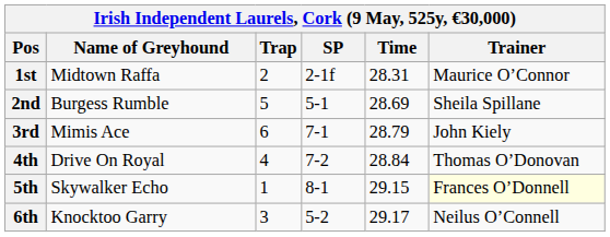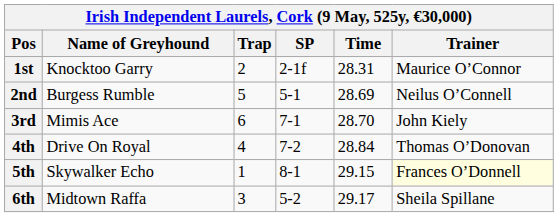 <table class="wikitable">
 <tr>
 <th colspan="6"><a href='#'>Irish Independent Laurels</a>, <a href='#'>Cork</a> (9 May, 525y, €30,000)</th>
 </tr>
 <tr>
 <th width=30>Pos</th>
 <th width=180>Name of Greyhound</th>
 <th width=30>Trap</th>
 <th width=50>SP</th>
 <th width=50>Time</th>
 <th width=150>Trainer</th>
 </tr>
 <tr>
 <th>1st</th>
-<td>Midtown Raffa</td>
+<td>Knocktoo Garry</td>
 <td>2</td>
 <td>2-1f</td>
 <td>28.31</td>
 <td>Maurice O’Connor</td>
 </tr>
 <tr>
 <th>2nd</th>
 <td>Burgess Rumble</td>
 <td>5</td>
 <td>5-1</td>
 <td>28.69</td>
-<td>Sheila Spillane</td>
+<td>Neilus O’Connell</td>
 </tr>
 <tr>
 <th>3rd</th>
 <td>Mimis Ace</td>
 <td>6</td>
 <td>7-1</td>
-<td>28.79</td>
+<td>28.70</td>
 <td>John Kiely</td>
 </tr>
 <tr>
 <th>4th</th>
 <td>Drive On Royal</td>
 <td>4</td>
 <td>7-2</td>
 <td>28.84</td>
 <td>Thomas O’Donovan</td>
 </tr>
 <tr>
 <th>5th</th>
 <td>Skywalker Echo</td>
 <td>1</td>
 <td>8-1</td>
 <td>29.15</td>
 <td style="background: lightyellow;">Frances O’Donnell</td>
 </tr>
 <tr>
 <th>6th</th>
-<td>Knocktoo Garry</td>
+<td>Midtown Raffa</td>
 <td>3</td>
 <td>5-2</td>
 <td>29.17</td>
-<td>Neilus O’Connell</td>
+<td>Sheila Spillane</td>
 </tr>
 </table>
